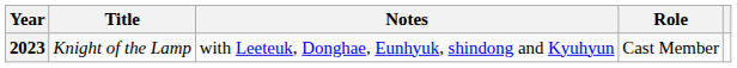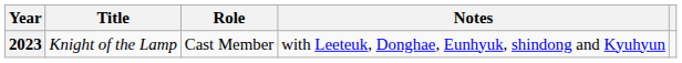 <table class="wikitable sortable plainrowheaders">
 <tr>
 <th scope="col">Year</th>
 <th scope="col">Title</th>
+<th scope="col">Role</th>
 <th scope="col" class="unsortable">Notes</th>
-<th scope="col">Role</th>
 <th scope="col" class="unsortable"></th>
 </tr>
 <tr>
 <th scope="row">2023</th>
 <td><em>Knight of the Lamp</em></td>
+<td>Cast Member</td>
 <td>with <a href='#'>Leeteuk</a>, <a href='#'>Donghae</a>, <a href='#'>Eunhyuk</a>, <a href='#'>shindong</a> and <a href='#'>Kyuhyun</a></td>
-<td>Cast Member</td>
 <td></td>
 </tr>
 </table>
